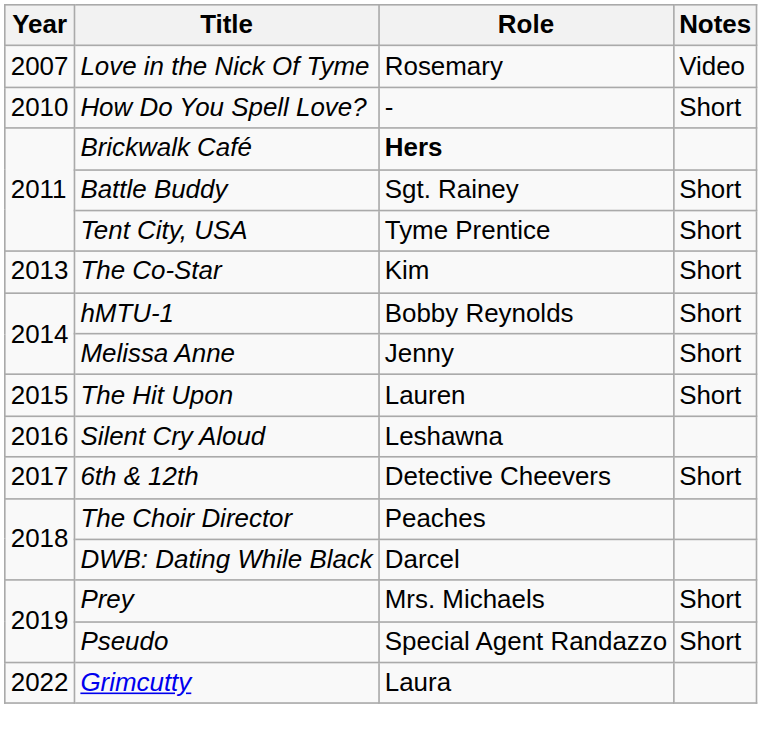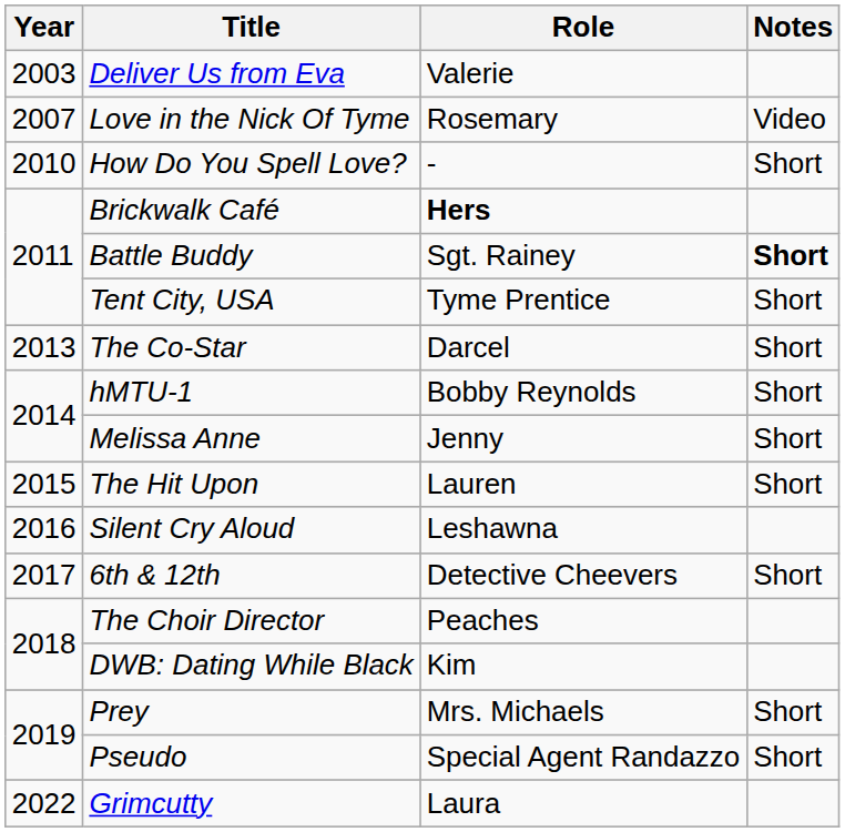 <table class="wikitable plainrowheaders sortable" style="margin-right: 0;">
 <tr>
 <th>Year</th>
 <th>Title</th>
 <th>Role</th>
 <th>Notes</th>
+</tr>
+<tr>
+<td>2003</td>
+<td><em><a href='#'>Deliver Us from Eva</a></em></td>
+<td>Valerie</td>
+<td></td>
 </tr>
 <tr>
 <td>2007</td>
 <td><em>Love in the Nick Of Tyme</em></td>
 <td>Rosemary</td>
 <td>Video</td>
 </tr>
 <tr>
 <td>2010</td>
 <td><em>How Do You Spell Love?</em></td>
 <td>-</td>
 <td>Short</td>
 </tr>
 <tr>
 <td rowspan=3>2011</td>
 <td><em>Brickwalk Café</em></td>
 <td><strong>Hers</strong></td>
 <td></td>
 </tr>
 <tr>
 <td><em>Battle Buddy</em></td>
 <td>Sgt. Rainey</td>
-<td>Short</td>
+<td><strong>Short</strong></td>
 </tr>
 <tr>
 <td><em>Tent City, USA</em></td>
 <td>Tyme Prentice</td>
 <td>Short</td>
 </tr>
 <tr>
 <td>2013</td>
 <td><em>The Co-Star</em></td>
-<td>Kim</td>
+<td>Darcel</td>
 <td>Short</td>
 </tr>
 <tr>
 <td rowspan=2>2014</td>
 <td><em>hMTU-1</em></td>
 <td>Bobby Reynolds</td>
 <td>Short</td>
 </tr>
 <tr>
 <td><em>Melissa Anne</em></td>
 <td>Jenny</td>
 <td>Short</td>
 </tr>
 <tr>
 <td>2015</td>
 <td><em>The Hit Upon</em></td>
 <td>Lauren</td>
 <td>Short</td>
 </tr>
 <tr>
 <td>2016</td>
 <td><em>Silent Cry Aloud</em></td>
 <td>Leshawna</td>
 <td></td>
 </tr>
 <tr>
 <td>2017</td>
 <td><em>6th & 12th</em></td>
 <td>Detective Cheevers</td>
 <td>Short</td>
 </tr>
 <tr>
 <td rowspan=2>2018</td>
 <td><em>The Choir Director</em></td>
 <td>Peaches</td>
 <td></td>
 </tr>
 <tr>
 <td><em>DWB: Dating While Black</em></td>
-<td>Darcel</td>
+<td>Kim</td>
 <td></td>
 </tr>
 <tr>
 <td rowspan=2>2019</td>
 <td><em>Prey</em></td>
 <td>Mrs. Michaels</td>
 <td>Short</td>
 </tr>
 <tr>
 <td><em>Pseudo</em></td>
 <td>Special Agent Randazzo</td>
 <td>Short</td>
 </tr>
 <tr>
 <td>2022</td>
 <td><em><a href='#'>Grimcutty</a></em></td>
 <td>Laura</td>
 <td></td>
 </tr>
 </table>
